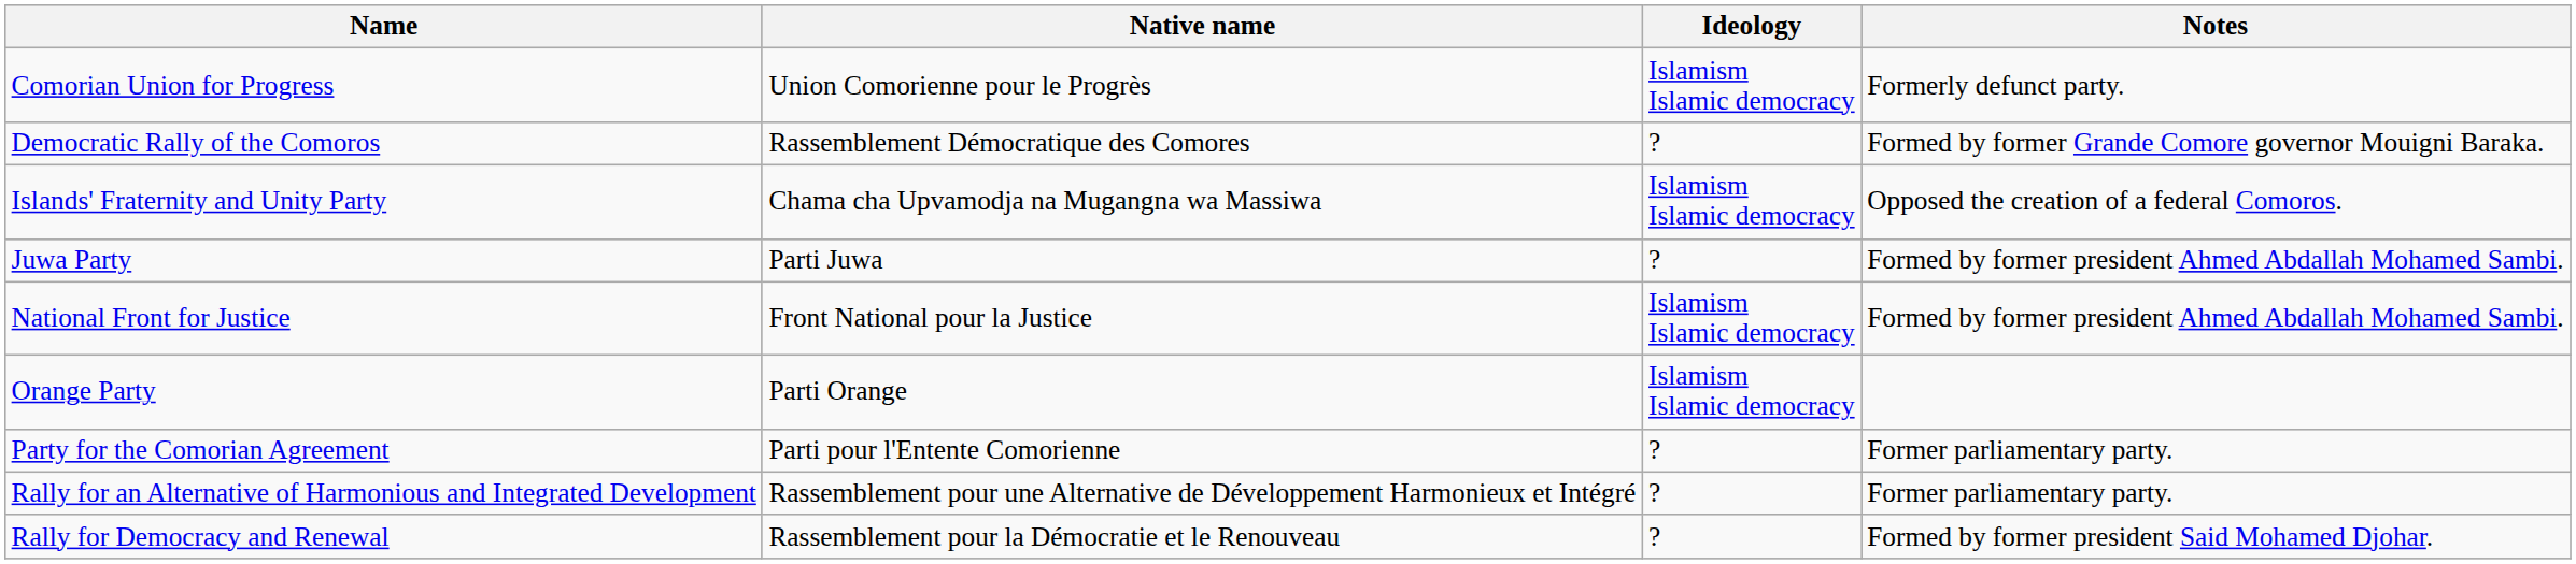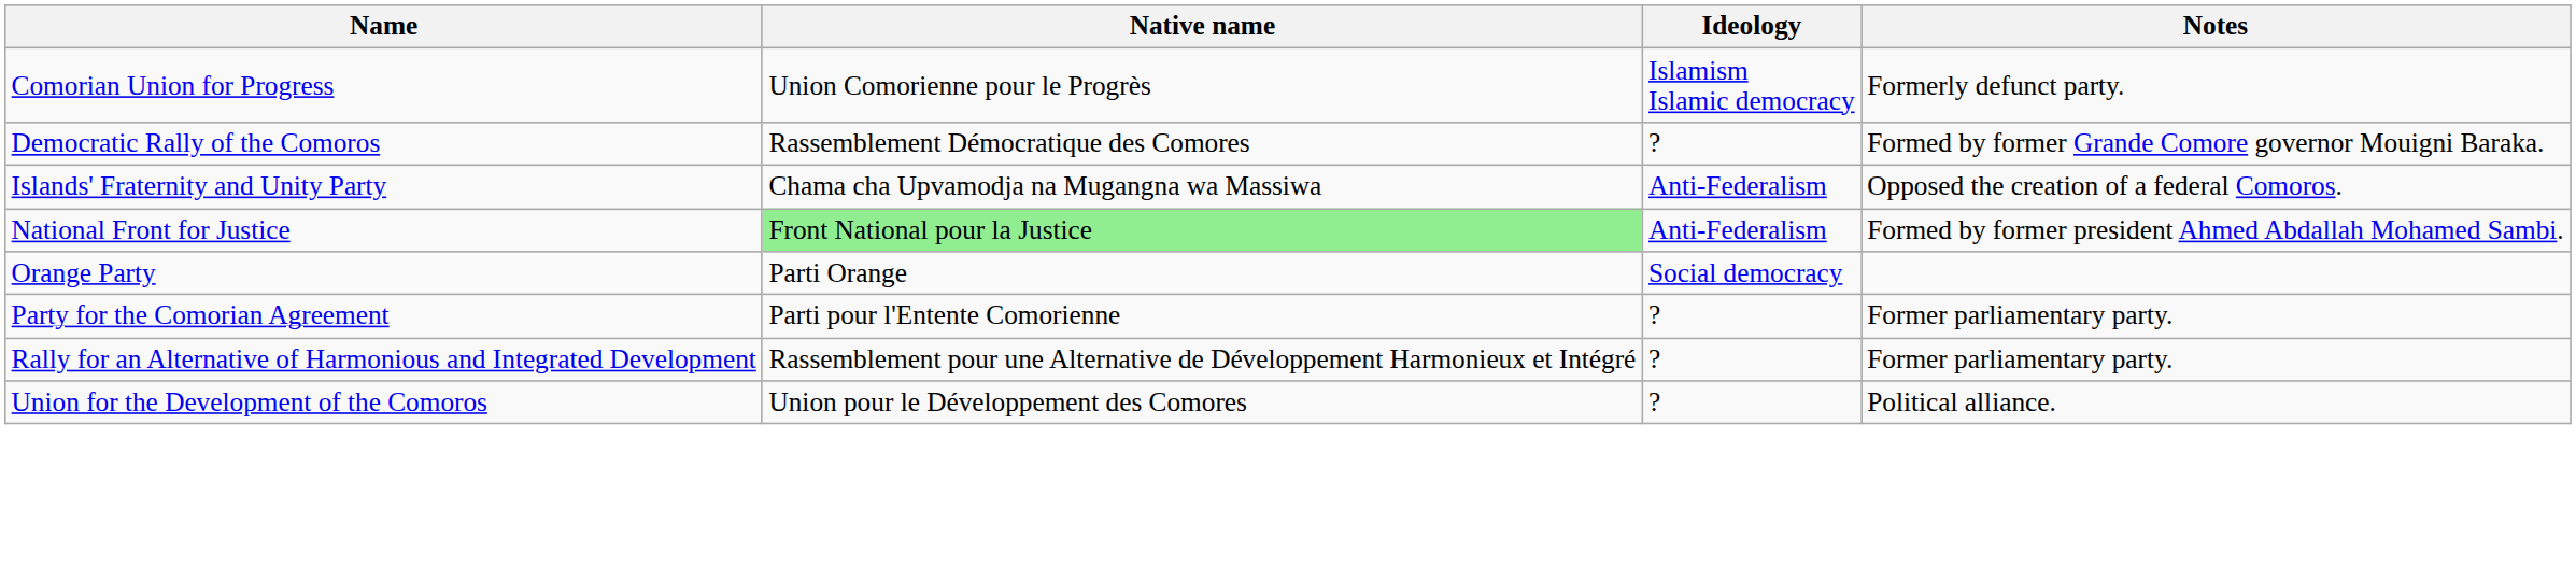 <table class="wikitable">
 <tr>
 <th>Name</th>
 <th>Native name</th>
 <th>Ideology</th>
 <th>Notes</th>
 </tr>
 <tr>
 <td><a href='#'>Comorian Union for Progress</a></td>
 <td>Union Comorienne pour le Progrès</td>
 <td><a href='#'>Islamism</a><br><a href='#'>Islamic democracy</a></td>
 <td>Formerly defunct party.</td>
 </tr>
 <tr>
 <td><a href='#'>Democratic Rally of the Comoros</a></td>
 <td>Rassemblement Démocratique des Comores</td>
 <td>?</td>
 <td>Formed by former <a href='#'>Grande Comore</a> governor Mouigni Baraka.</td>
 </tr>
 <tr>
 <td><a href='#'>Islands' Fraternity and Unity Party</a></td>
 <td>Chama cha Upvamodja na Mugangna wa Massiwa</td>
-<td><a href='#'>Islamism</a><br><a href='#'>Islamic democracy</a></td>
+<td><a href='#'>Anti-Federalism</a></td>
 <td>Opposed the creation of a federal <a href='#'>Comoros</a>.</td>
 </tr>
 <tr>
-<td><a href='#'>Juwa Party</a></td>
-<td>Parti Juwa</td>
-<td>?</td>
-<td>Formed by former president <a href='#'>Ahmed Abdallah Mohamed Sambi</a>.</td>
-</tr>
-<tr>
 <td><a href='#'>National Front for Justice</a></td>
-<td>Front National pour la Justice</td>
-<td><a href='#'>Islamism</a><br><a href='#'>Islamic democracy</a></td>
+<td style="background: lightgreen;">Front National pour la Justice</td>
+<td><a href='#'>Anti-Federalism</a></td>
 <td>Formed by former president <a href='#'>Ahmed Abdallah Mohamed Sambi</a>.</td>
 </tr>
 <tr>
 <td><a href='#'>Orange Party</a></td>
 <td>Parti Orange</td>
-<td><a href='#'>Islamism</a><br><a href='#'>Islamic democracy</a></td>
+<td><a href='#'>Social democracy</a></td>
 <td></td>
 </tr>
 <tr>
 <td><a href='#'>Party for the Comorian Agreement</a></td>
 <td>Parti pour l'Entente Comorienne</td>
 <td>?</td>
 <td>Former parliamentary party.</td>
 </tr>
 <tr>
 <td><a href='#'>Rally for an Alternative of Harmonious and Integrated Development</a></td>
 <td>Rassemblement pour une Alternative de Développement Harmonieux et Intégré</td>
 <td>?</td>
 <td>Former parliamentary party.</td>
 </tr>
 <tr>
-<td><a href='#'>Rally for Democracy and Renewal</a></td>
-<td>Rassemblement pour la Démocratie et le Renouveau</td>
+<td><a href='#'>Union for the Development of the Comoros</a></td>
+<td>Union pour le Développement des Comores</td>
 <td>?</td>
-<td>Formed by former president <a href='#'>Said Mohamed Djohar</a>.</td>
+<td>Political alliance.</td>
 </tr>
 </table>
